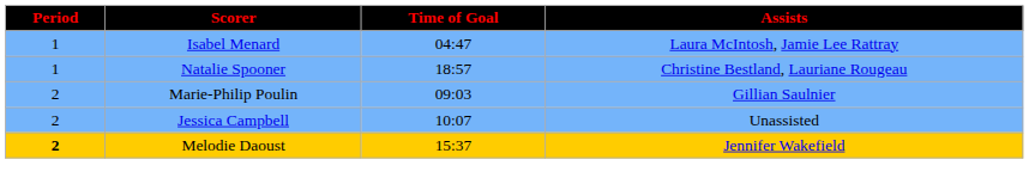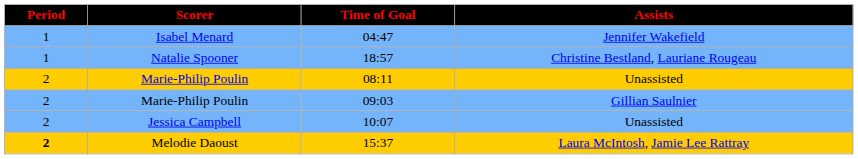 <table class="wikitable" width="80%">
 <tr align="center"  style="background:black;color:red;">
 <td><strong>Period</strong></td>
 <td><strong>Scorer</strong></td>
 <td><strong>Time of Goal</strong></td>
 <td><strong>Assists</strong></td>
 </tr>
 <tr align="center" bgcolor="#74B4FA">
 <td>1</td>
 <td><a href='#'>Isabel Menard</a></td>
 <td>04:47</td>
-<td><a href='#'>Laura McIntosh</a>, <a href='#'>Jamie Lee Rattray</a></td>
+<td><a href='#'>Jennifer Wakefield</a></td>
 </tr>
 <tr align="center" bgcolor="#74B4FA">
 <td>1</td>
 <td><a href='#'>Natalie Spooner</a></td>
 <td>18:57</td>
 <td><a href='#'>Christine Bestland</a>, <a href='#'>Lauriane Rougeau</a></td>
+</tr>
+<tr align="center" bgcolor="#FFCC00">
+<td>2</td>
+<td><a href='#'>Marie-Philip Poulin</a></td>
+<td>08:11</td>
+<td>Unassisted</td>
 </tr>
 <tr align="center" bgcolor="#74B4FA">
 <td>2</td>
 <td>Marie-Philip Poulin</td>
 <td>09:03</td>
 <td><a href='#'>Gillian Saulnier</a></td>
 </tr>
 <tr align="center" bgcolor="#74B4FA">
 <td>2</td>
 <td><a href='#'>Jessica Campbell</a></td>
 <td>10:07</td>
 <td>Unassisted</td>
 </tr>
 <tr align="center" bgcolor="#FFCC00">
 <td><strong>2</strong></td>
 <td>Melodie Daoust</td>
 <td>15:37</td>
-<td><a href='#'>Jennifer Wakefield</a></td>
+<td><a href='#'>Laura McIntosh</a>, <a href='#'>Jamie Lee Rattray</a></td>
 </tr>
 </table>
